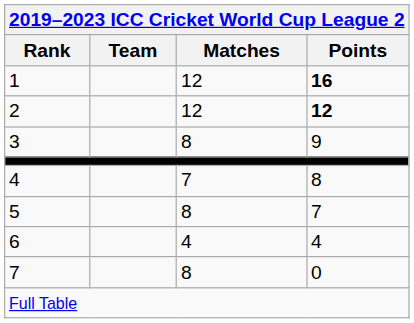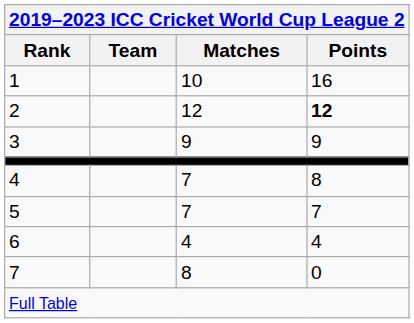 <table class="wikitable" style="white-space: nowrap;" style="text-align:center">
 <tr>
 <th colspan="4"><a href='#'>2019–2023 ICC Cricket World Cup League 2</a></th>
 </tr>
 <tr>
 <th>Rank</th>
 <th>Team</th>
 <th>Matches</th>
 <th>Points</th>
 </tr>
 <tr>
 <td>1</td>
 <td style="text-align:left"></td>
-<td>12</td>
-<td><strong>16</strong></td>
+<td>10</td>
+<td>16</td>
 </tr>
 <tr>
 <td>2</td>
 <td style="text-align:left"></td>
 <td>12</td>
 <td><strong>12</strong></td>
 </tr>
 <tr>
 <td>3</td>
 <td style="text-align:left"></td>
-<td>8</td>
+<td>9</td>
 <td>9</td>
 </tr>
 <tr>
 <td colspan="4" style="background-color:#000"></td>
 </tr>
 <tr>
 <td>4</td>
 <td style="text-align:left"></td>
 <td>7</td>
 <td>8</td>
 </tr>
 <tr>
 <td>5</td>
 <td style="text-align:left"></td>
-<td>8</td>
+<td>7</td>
 <td>7</td>
 </tr>
 <tr>
 <td>6</td>
 <td style="text-align:left"></td>
 <td>4</td>
 <td>4</td>
 </tr>
 <tr>
 <td>7</td>
 <td style="text-align:left"></td>
 <td>8</td>
 <td>0</td>
 </tr>
 <tr>
 <td colspan="4"><small><a href='#'>Full Table</a></small></td>
 </tr>
 </table>
